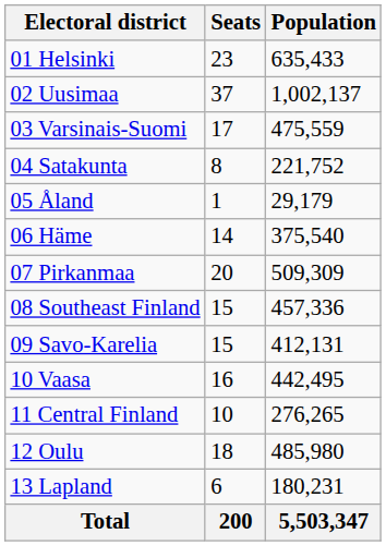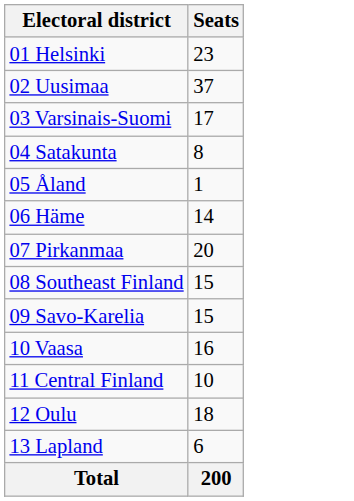 <table class="wikitable sortable">
 <tr>
 <th>Electoral district</th>
 <th>Seats</th>
-<th>Population</th>
 </tr>
 <tr>
 <td><a href='#'>01 Helsinki</a></td>
 <td>23</td>
-<td>635,433</td>
 </tr>
 <tr>
 <td><a href='#'>02 Uusimaa</a></td>
 <td>37</td>
-<td>1,002,137</td>
 </tr>
 <tr>
 <td><a href='#'>03 Varsinais-Suomi</a></td>
 <td>17</td>
-<td>475,559</td>
 </tr>
 <tr>
 <td><a href='#'>04 Satakunta</a></td>
 <td>8</td>
-<td>221,752</td>
 </tr>
 <tr>
 <td><a href='#'>05 Åland</a></td>
 <td>1</td>
-<td>29,179</td>
 </tr>
 <tr>
 <td><a href='#'>06 Häme</a></td>
 <td>14</td>
-<td>375,540</td>
 </tr>
 <tr>
 <td><a href='#'>07 Pirkanmaa</a></td>
 <td>20</td>
-<td>509,309</td>
 </tr>
 <tr>
 <td><a href='#'>08 Southeast Finland</a></td>
 <td>15</td>
-<td>457,336</td>
 </tr>
 <tr>
 <td><a href='#'>09 Savo-Karelia</a></td>
 <td>15</td>
-<td>412,131</td>
 </tr>
 <tr>
 <td><a href='#'>10 Vaasa</a></td>
 <td>16</td>
-<td>442,495</td>
 </tr>
 <tr>
 <td><a href='#'>11 Central Finland</a></td>
 <td>10</td>
-<td>276,265</td>
 </tr>
 <tr>
 <td><a href='#'>12 Oulu</a></td>
 <td>18</td>
-<td>485,980</td>
 </tr>
 <tr>
 <td><a href='#'>13 Lapland</a></td>
 <td>6</td>
-<td>180,231</td>
 </tr>
 <tr>
 <th>Total</th>
 <th>200</th>
-<th>5,503,347</th>
 </tr>
 </table>
